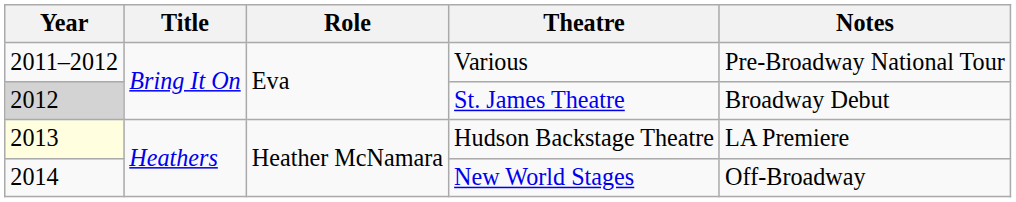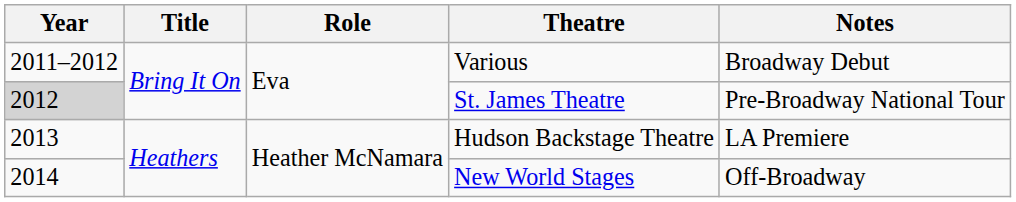 <table class="wikitable sortable">
 <tr>
 <th>Year</th>
 <th>Title</th>
 <th>Role</th>
 <th>Theatre</th>
 <th>Notes</th>
 </tr>
 <tr>
 <td>2011–2012</td>
 <td rowspan="2"><em><a href='#'>Bring It On</a></em></td>
 <td rowspan="2">Eva</td>
 <td>Various</td>
-<td>Pre-Broadway National Tour</td>
+<td>Broadway Debut</td>
 </tr>
 <tr>
 <td style="background: lightgrey;">2012</td>
 <td><a href='#'>St. James Theatre</a></td>
-<td>Broadway Debut</td>
+<td>Pre-Broadway National Tour</td>
 </tr>
 <tr>
-<td style="background: lightyellow;">2013</td>
+<td>2013</td>
 <td rowspan="2"><em><a href='#'>Heathers</a></em></td>
 <td rowspan="2">Heather McNamara</td>
 <td>Hudson Backstage Theatre</td>
 <td>LA Premiere</td>
 </tr>
 <tr>
 <td>2014</td>
 <td><a href='#'>New World Stages</a></td>
 <td>Off-Broadway</td>
 </tr>
 </table>
